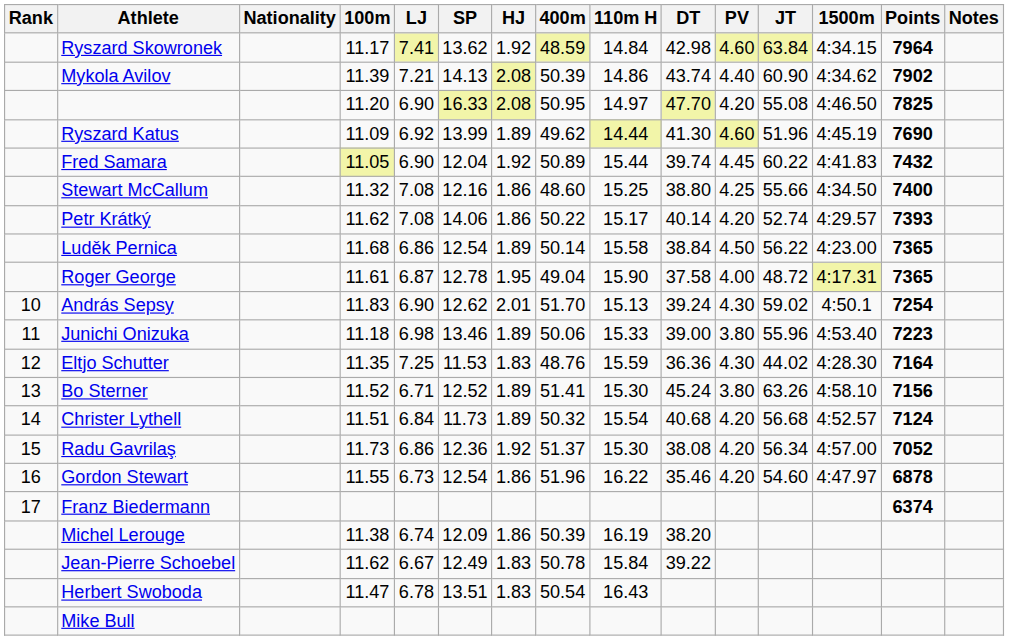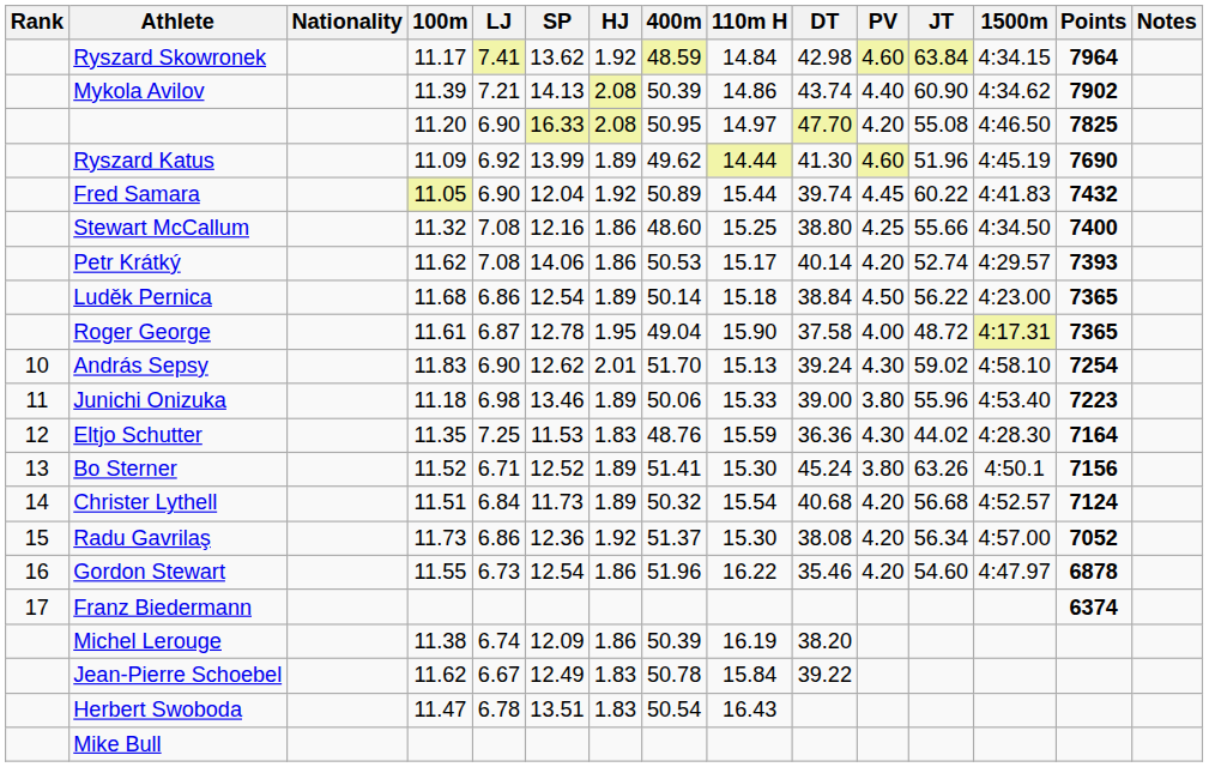 <table class="wikitable sortable" style="text-align:center">
 <tr>
 <th>Rank</th>
 <th>Athlete</th>
 <th>Nationality</th>
 <th>100m</th>
 <th>LJ</th>
 <th>SP</th>
 <th>HJ</th>
 <th>400m</th>
 <th>110m H</th>
 <th>DT</th>
 <th>PV</th>
 <th>JT</th>
 <th>1500m</th>
 <th>Points</th>
 <th>Notes</th>
 </tr>
 <tr>
 <td></td>
 <td align=left><a href='#'>Ryszard Skowronek</a></td>
 <td align=left></td>
 <td>11.17</td>
 <td bgcolor=#F2F5A9>7.41</td>
 <td>13.62</td>
 <td>1.92</td>
 <td bgcolor=#F2F5A9>48.59</td>
 <td>14.84</td>
 <td>42.98</td>
 <td bgcolor=#F2F5A9>4.60</td>
 <td bgcolor=#F2F5A9>63.84</td>
 <td>4:34.15</td>
 <td><strong>7964</strong></td>
 <td></td>
 </tr>
 <tr>
 <td></td>
 <td align=left><a href='#'>Mykola Avilov</a></td>
 <td align=left></td>
 <td>11.39</td>
 <td>7.21</td>
 <td>14.13</td>
 <td bgcolor=#F2F5A9>2.08</td>
 <td>50.39</td>
 <td>14.86</td>
 <td>43.74</td>
 <td>4.40</td>
 <td>60.90</td>
 <td>4:34.62</td>
 <td><strong>7902</strong></td>
 <td></td>
 </tr>
 <tr>
 <td></td>
 <td align=left></td>
 <td align=left></td>
 <td>11.20</td>
 <td>6.90</td>
 <td bgcolor=#F2F5A9>16.33</td>
 <td bgcolor=#F2F5A9>2.08</td>
 <td>50.95</td>
 <td>14.97</td>
 <td bgcolor=#F2F5A9>47.70</td>
 <td>4.20</td>
 <td>55.08</td>
 <td>4:46.50</td>
 <td><strong>7825</strong></td>
 <td></td>
 </tr>
 <tr>
 <td></td>
 <td align=left><a href='#'>Ryszard Katus</a></td>
 <td align=left></td>
 <td>11.09</td>
 <td>6.92</td>
 <td>13.99</td>
 <td>1.89</td>
 <td>49.62</td>
 <td bgcolor=#F2F5A9>14.44</td>
 <td>41.30</td>
 <td bgcolor=#F2F5A9>4.60</td>
 <td>51.96</td>
 <td>4:45.19</td>
 <td><strong>7690</strong></td>
 <td></td>
 </tr>
 <tr>
 <td></td>
 <td align=left><a href='#'>Fred Samara</a></td>
 <td align=left></td>
 <td bgcolor=#F2F5A9>11.05</td>
 <td>6.90</td>
 <td>12.04</td>
 <td>1.92</td>
 <td>50.89</td>
 <td>15.44</td>
 <td>39.74</td>
 <td>4.45</td>
 <td>60.22</td>
 <td>4:41.83</td>
 <td><strong>7432</strong></td>
 <td></td>
 </tr>
 <tr>
 <td></td>
 <td align=left><a href='#'>Stewart McCallum</a></td>
 <td align=left></td>
 <td>11.32</td>
 <td>7.08</td>
 <td>12.16</td>
 <td>1.86</td>
 <td>48.60</td>
 <td>15.25</td>
 <td>38.80</td>
 <td>4.25</td>
 <td>55.66</td>
 <td>4:34.50</td>
 <td><strong>7400</strong></td>
 <td></td>
 </tr>
 <tr>
 <td></td>
 <td align=left><a href='#'>Petr Krátký</a></td>
 <td align=left></td>
 <td>11.62</td>
 <td>7.08</td>
 <td>14.06</td>
 <td>1.86</td>
-<td>50.22</td>
+<td>50.53</td>
 <td>15.17</td>
 <td>40.14</td>
 <td>4.20</td>
 <td>52.74</td>
 <td>4:29.57</td>
 <td><strong>7393</strong></td>
 <td></td>
 </tr>
 <tr>
 <td></td>
 <td align=left><a href='#'>Luděk Pernica</a></td>
 <td align=left></td>
 <td>11.68</td>
 <td>6.86</td>
 <td>12.54</td>
 <td>1.89</td>
 <td>50.14</td>
-<td>15.58</td>
+<td>15.18</td>
 <td>38.84</td>
 <td>4.50</td>
 <td>56.22</td>
 <td>4:23.00</td>
 <td><strong>7365</strong></td>
 <td></td>
 </tr>
 <tr>
 <td></td>
 <td align=left><a href='#'>Roger George</a></td>
 <td align=left></td>
 <td>11.61</td>
 <td>6.87</td>
 <td>12.78</td>
 <td>1.95</td>
 <td>49.04</td>
 <td>15.90</td>
 <td>37.58</td>
 <td>4.00</td>
 <td>48.72</td>
 <td bgcolor=#F2F5A9>4:17.31</td>
 <td><strong>7365</strong></td>
 <td></td>
 </tr>
 <tr>
 <td>10</td>
 <td align=left><a href='#'>András Sepsy</a></td>
 <td align=left></td>
 <td>11.83</td>
 <td>6.90</td>
 <td>12.62</td>
 <td>2.01</td>
 <td>51.70</td>
 <td>15.13</td>
 <td>39.24</td>
 <td>4.30</td>
 <td>59.02</td>
-<td>4:50.1</td>
+<td>4:58.10</td>
 <td><strong>7254</strong></td>
 <td></td>
 </tr>
 <tr>
 <td>11</td>
 <td align=left><a href='#'>Junichi Onizuka</a></td>
 <td align=left></td>
 <td>11.18</td>
 <td>6.98</td>
 <td>13.46</td>
 <td>1.89</td>
 <td>50.06</td>
 <td>15.33</td>
 <td>39.00</td>
 <td>3.80</td>
 <td>55.96</td>
 <td>4:53.40</td>
 <td><strong>7223</strong></td>
 <td></td>
 </tr>
 <tr>
 <td>12</td>
 <td align=left><a href='#'>Eltjo Schutter</a></td>
 <td align=left></td>
 <td>11.35</td>
 <td>7.25</td>
 <td>11.53</td>
 <td>1.83</td>
 <td>48.76</td>
 <td>15.59</td>
 <td>36.36</td>
 <td>4.30</td>
 <td>44.02</td>
 <td>4:28.30</td>
 <td><strong>7164</strong></td>
 <td></td>
 </tr>
 <tr>
 <td>13</td>
 <td align=left><a href='#'>Bo Sterner</a></td>
 <td align=left></td>
 <td>11.52</td>
 <td>6.71</td>
 <td>12.52</td>
 <td>1.89</td>
 <td>51.41</td>
 <td>15.30</td>
 <td>45.24</td>
 <td>3.80</td>
 <td>63.26</td>
-<td>4:58.10</td>
+<td>4:50.1</td>
 <td><strong>7156</strong></td>
 <td></td>
 </tr>
 <tr>
 <td>14</td>
 <td align=left><a href='#'>Christer Lythell</a></td>
 <td align=left></td>
 <td>11.51</td>
 <td>6.84</td>
 <td>11.73</td>
 <td>1.89</td>
 <td>50.32</td>
 <td>15.54</td>
 <td>40.68</td>
 <td>4.20</td>
 <td>56.68</td>
 <td>4:52.57</td>
 <td><strong>7124</strong></td>
 <td></td>
 </tr>
 <tr>
 <td>15</td>
 <td align=left><a href='#'>Radu Gavrilaş</a></td>
 <td align=left></td>
 <td>11.73</td>
 <td>6.86</td>
 <td>12.36</td>
 <td>1.92</td>
 <td>51.37</td>
 <td>15.30</td>
 <td>38.08</td>
 <td>4.20</td>
 <td>56.34</td>
 <td>4:57.00</td>
 <td><strong>7052</strong></td>
 <td></td>
 </tr>
 <tr>
 <td>16</td>
 <td align=left><a href='#'>Gordon Stewart</a></td>
 <td align=left></td>
 <td>11.55</td>
 <td>6.73</td>
 <td>12.54</td>
 <td>1.86</td>
 <td>51.96</td>
 <td>16.22</td>
 <td>35.46</td>
 <td>4.20</td>
 <td>54.60</td>
 <td>4:47.97</td>
 <td><strong>6878</strong></td>
 <td></td>
 </tr>
 <tr>
 <td>17</td>
 <td align=left><a href='#'>Franz Biedermann</a></td>
 <td align=left></td>
 <td></td>
 <td></td>
 <td></td>
 <td></td>
 <td></td>
 <td></td>
 <td></td>
 <td></td>
 <td></td>
 <td></td>
 <td><strong>6374</strong></td>
 <td></td>
 </tr>
 <tr>
 <td></td>
 <td align=left><a href='#'>Michel Lerouge</a></td>
 <td align=left></td>
 <td>11.38</td>
 <td>6.74</td>
 <td>12.09</td>
 <td>1.86</td>
 <td>50.39</td>
 <td>16.19</td>
 <td>38.20</td>
 <td></td>
 <td></td>
 <td></td>
 <td><strong></strong></td>
 <td></td>
 </tr>
 <tr>
 <td></td>
 <td align=left><a href='#'>Jean-Pierre Schoebel</a></td>
 <td align=left></td>
 <td>11.62</td>
 <td>6.67</td>
 <td>12.49</td>
 <td>1.83</td>
 <td>50.78</td>
 <td>15.84</td>
 <td>39.22</td>
 <td></td>
 <td></td>
 <td></td>
 <td><strong></strong></td>
 <td></td>
 </tr>
 <tr>
 <td></td>
 <td align=left><a href='#'>Herbert Swoboda</a></td>
 <td align=left></td>
 <td>11.47</td>
 <td>6.78</td>
 <td>13.51</td>
 <td>1.83</td>
 <td>50.54</td>
 <td>16.43</td>
 <td></td>
 <td></td>
 <td></td>
 <td></td>
 <td><strong></strong></td>
 <td></td>
 </tr>
 <tr>
 <td></td>
 <td align=left><a href='#'>Mike Bull</a></td>
 <td align=left></td>
 <td></td>
 <td></td>
 <td></td>
 <td></td>
 <td></td>
 <td></td>
 <td></td>
 <td></td>
 <td></td>
 <td></td>
 <td><strong></strong></td>
 <td></td>
 </tr>
 </table>
